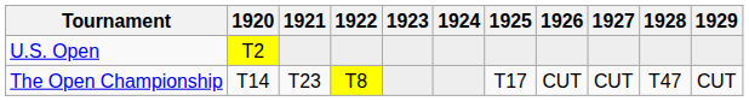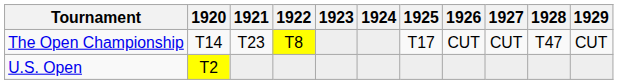 <table class="wikitable" style="font-size:95%;text-align:center;">
 <tr>
 <th>Tournament</th>
 <th>1920</th>
 <th>1921</th>
 <th>1922</th>
 <th>1923</th>
 <th>1924</th>
 <th>1925</th>
 <th>1926</th>
 <th>1927</th>
 <th>1928</th>
 <th>1929</th>
 </tr>
 <tr>
+<td align=left><a href='#'>The Open Championship</a></td>
+<td>T14</td>
+<td>T23</td>
+<td style="background:yellow;">T8</td>
+<td style="background:#eeeeee;"></td>
+<td style="background:#eeeeee;"></td>
+<td>T17</td>
+<td>CUT</td>
+<td>CUT</td>
+<td>T47</td>
+<td>CUT</td>
+</tr>
+<tr>
 <td align=left><a href='#'>U.S. Open</a></td>
 <td style="background:yellow;">T2</td>
 <td style="background:#eeeeee;"></td>
 <td style="background:#eeeeee;"></td>
 <td style="background:#eeeeee;"></td>
 <td style="background:#eeeeee;"></td>
 <td style="background:#eeeeee;"></td>
 <td style="background:#eeeeee;"></td>
 <td style="background:#eeeeee;"></td>
 <td style="background:#eeeeee;"></td>
 <td style="background:#eeeeee;"></td>
 </tr>
-<tr>
-<td align=left><a href='#'>The Open Championship</a></td>
-<td>T14</td>
-<td>T23</td>
-<td style="background:yellow;">T8</td>
-<td style="background:#eeeeee;"></td>
-<td style="background:#eeeeee;"></td>
-<td>T17</td>
-<td>CUT</td>
-<td>CUT</td>
-<td>T47</td>
-<td>CUT</td>
-</tr>
 </table>
